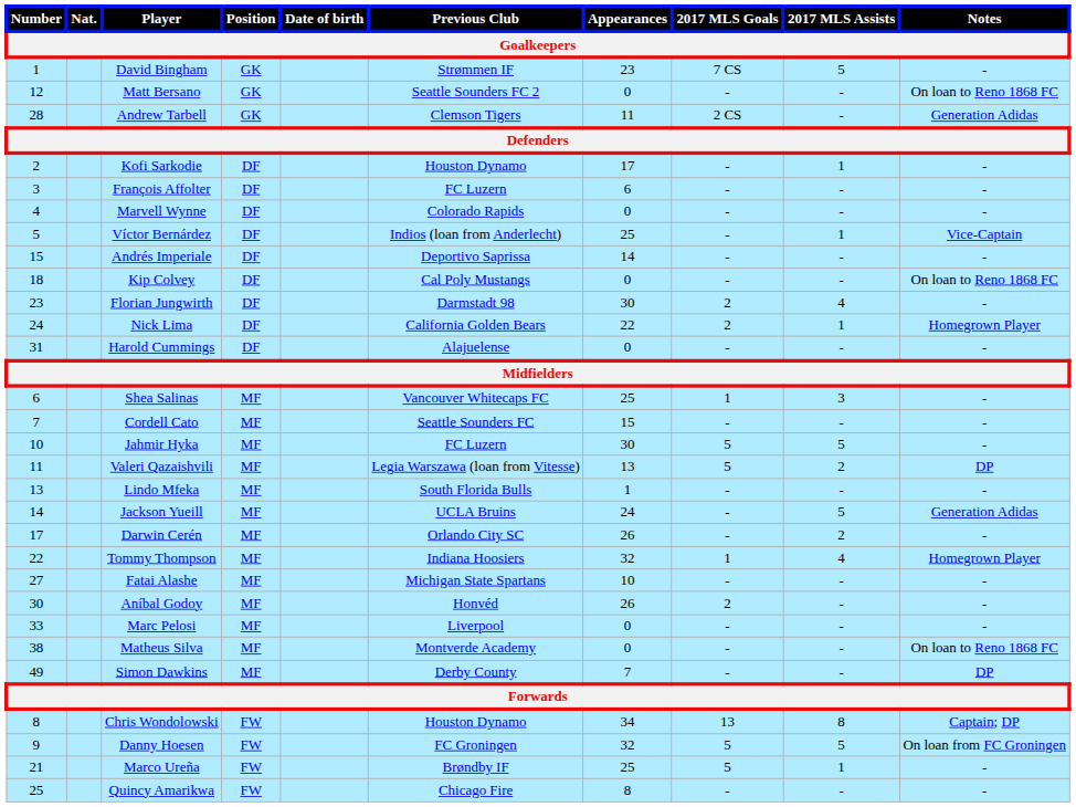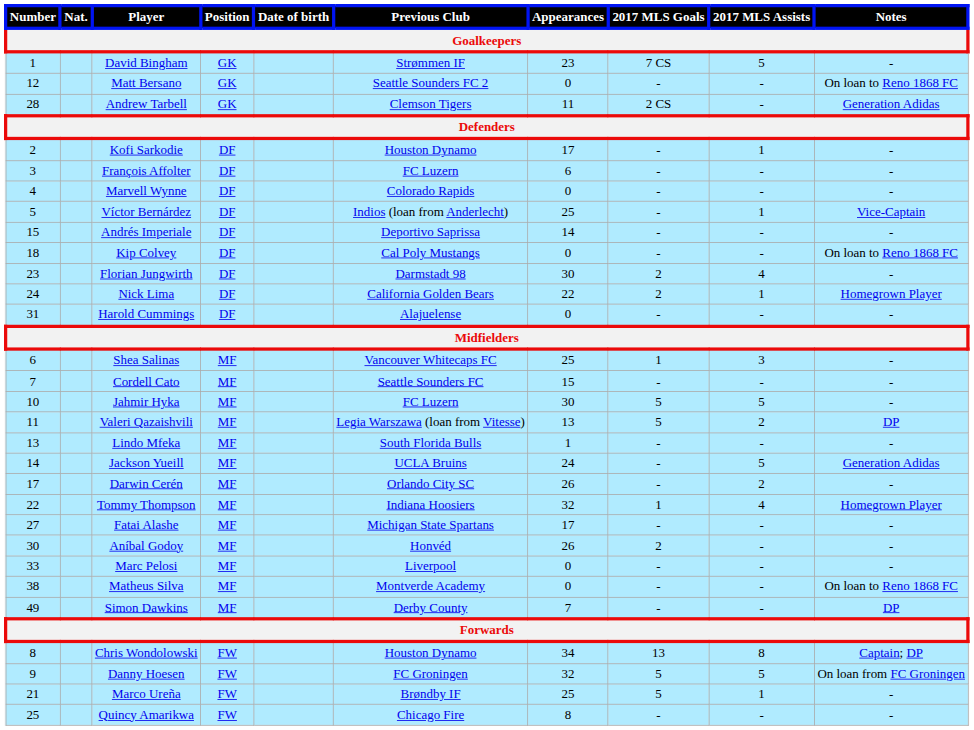 <table class="wikitable">
 <tr>
 <th style="background:#000000; color:#FFFFFF; border:4px solid #0014F3;" scope="col">Number</th>
 <th style="background:#000000; color:#FFFFFF; border:4px solid #0014F3;" scope="col">Nat.</th>
 <th style="background:#000000; color:#FFFFFF; border:4px solid #0014F3;" scope="col">Player</th>
 <th style="background:#000000; color:#FFFFFF; border:4px solid #0014F3;" scope="col">Position</th>
 <th style="background:#000000; color:#FFFFFF; border:4px solid #0014F3;" scope="col">Date of birth</th>
 <th style="background:#000000; color:#FFFFFF; border:4px solid #0014F3;" scope="col">Previous Club</th>
 <th style="background:#000000; color:#FFFFFF; border:4px solid #0014F3;" scope="col">Appearances</th>
 <th style="background:#000000; color:#FFFFFF; border:4px solid #0014F3;" scope="col">2017 MLS Goals</th>
 <th style="background:#000000; color:#FFFFFF; border:4px solid #0014F3;" scope="col">2017 MLS Assists</th>
 <th style="background:#000000; color:#FFFFFF; border:4px solid #0014F3;" scope="col">Notes</th>
 </tr>
 <tr style="text-align:center; background: solid #FFFFFF; color:#EB0A0A; border:4px solid #EB0A0A">
 <th colspan="10">Goalkeepers</th>
 </tr>
 <tr style="text-align:center; background: #B0EBFF;">
 <td>1</td>
 <td></td>
 <td><a href='#'>David Bingham</a></td>
 <td><a href='#'>GK</a></td>
 <td></td>
 <td> <a href='#'>Strømmen IF</a></td>
 <td>23</td>
 <td>7 CS</td>
 <td>5</td>
 <td>-</td>
 </tr>
 <tr style="text-align:center; background: #B0EBFF;">
 <td>12</td>
 <td></td>
 <td><a href='#'>Matt Bersano</a></td>
 <td><a href='#'>GK</a></td>
 <td></td>
 <td> <a href='#'>Seattle Sounders FC 2</a></td>
 <td>0</td>
 <td>-</td>
 <td>-</td>
 <td>On loan to <a href='#'>Reno 1868 FC</a></td>
 </tr>
 <tr style="text-align:center; background: #B0EBFF;">
 <td>28</td>
 <td></td>
 <td><a href='#'>Andrew Tarbell</a></td>
 <td><a href='#'>GK</a></td>
 <td></td>
 <td> <a href='#'>Clemson Tigers</a></td>
 <td>11</td>
 <td>2 CS</td>
 <td>-</td>
 <td><a href='#'>Generation Adidas</a></td>
 </tr>
 <tr style="text-align:center; background: solid #FFFFFF; color:#EB0A0A; border:4px solid #EB0A0A">
 <th colspan="10">Defenders</th>
 </tr>
 <tr style="text-align:center; background: #B0EBFF;">
 <td>2</td>
 <td></td>
 <td><a href='#'>Kofi Sarkodie</a></td>
 <td><a href='#'>DF</a></td>
 <td></td>
 <td> <a href='#'>Houston Dynamo</a></td>
 <td>17</td>
 <td>-</td>
 <td>1</td>
 <td>-</td>
 </tr>
 <tr style="text-align:center; background: #B0EBFF;">
 <td>3</td>
 <td></td>
 <td><a href='#'>François Affolter</a></td>
 <td><a href='#'>DF</a></td>
 <td></td>
 <td> <a href='#'>FC Luzern</a></td>
 <td>6</td>
 <td>-</td>
 <td>-</td>
 <td>-</td>
 </tr>
 <tr style="text-align:center; background: #B0EBFF;">
 <td>4</td>
 <td></td>
 <td><a href='#'>Marvell Wynne</a></td>
 <td><a href='#'>DF</a></td>
 <td></td>
 <td> <a href='#'>Colorado Rapids</a></td>
 <td>0</td>
 <td>-</td>
 <td>-</td>
 <td>-</td>
 </tr>
 <tr style="text-align:center; background: #B0EBFF;">
 <td>5</td>
 <td></td>
 <td><a href='#'>Víctor Bernárdez</a></td>
 <td><a href='#'>DF</a></td>
 <td></td>
 <td> <a href='#'>Indios</a> (loan from <a href='#'>Anderlecht</a>)</td>
 <td>25</td>
 <td>-</td>
 <td>1</td>
 <td><a href='#'>Vice-Captain</a></td>
 </tr>
 <tr style="text-align:center; background: #B0EBFF;">
 <td>15</td>
 <td></td>
 <td><a href='#'>Andrés Imperiale</a></td>
 <td><a href='#'>DF</a></td>
 <td></td>
 <td> <a href='#'>Deportivo Saprissa</a></td>
 <td>14</td>
 <td>-</td>
 <td>-</td>
 <td>-</td>
 </tr>
 <tr style="text-align:center; background: #B0EBFF;">
 <td>18</td>
 <td></td>
 <td><a href='#'>Kip Colvey</a></td>
 <td><a href='#'>DF</a></td>
 <td></td>
 <td> <a href='#'>Cal Poly Mustangs</a></td>
 <td>0</td>
 <td>-</td>
 <td>-</td>
 <td>On loan to <a href='#'>Reno 1868 FC</a></td>
 </tr>
 <tr style="text-align:center; background: #B0EBFF;">
 <td>23</td>
 <td></td>
 <td><a href='#'>Florian Jungwirth</a></td>
 <td><a href='#'>DF</a></td>
 <td></td>
 <td> <a href='#'>Darmstadt 98</a></td>
 <td>30</td>
 <td>2</td>
 <td>4</td>
 <td>-</td>
 </tr>
 <tr style="text-align:center; background: #B0EBFF;">
 <td>24</td>
 <td></td>
 <td><a href='#'>Nick Lima</a></td>
 <td><a href='#'>DF</a></td>
 <td></td>
 <td> <a href='#'>California Golden Bears</a></td>
 <td>22</td>
 <td>2</td>
 <td>1</td>
 <td><a href='#'>Homegrown Player</a></td>
 </tr>
 <tr style="text-align:center; background: #B0EBFF;">
 <td>31</td>
 <td></td>
 <td><a href='#'>Harold Cummings</a></td>
 <td><a href='#'>DF</a></td>
 <td></td>
 <td> <a href='#'>Alajuelense</a></td>
 <td>0</td>
 <td>-</td>
 <td>-</td>
 <td>-</td>
 </tr>
 <tr style="text-align:center; background:#FFFFFF; color:#EB0A0A; border:4px solid #EB0A0A">
 <th colspan="10">Midfielders</th>
 </tr>
 <tr style="text-align:center; background: #B0EBFF;">
 <td>6</td>
 <td></td>
 <td><a href='#'>Shea Salinas</a></td>
 <td><a href='#'>MF</a></td>
 <td></td>
 <td> <a href='#'>Vancouver Whitecaps FC</a></td>
 <td>25</td>
 <td>1</td>
 <td>3</td>
 <td>-</td>
 </tr>
 <tr style="text-align:center; background: #B0EBFF;">
 <td>7</td>
 <td></td>
 <td><a href='#'>Cordell Cato</a></td>
 <td><a href='#'>MF</a></td>
 <td></td>
 <td> <a href='#'>Seattle Sounders FC</a></td>
 <td>15</td>
 <td>-</td>
 <td>-</td>
 <td>-</td>
 </tr>
 <tr style="text-align:center; background: #B0EBFF;">
 <td>10</td>
 <td></td>
 <td><a href='#'>Jahmir Hyka</a></td>
 <td><a href='#'>MF</a></td>
 <td></td>
 <td> <a href='#'>FC Luzern</a></td>
 <td>30</td>
 <td>5</td>
 <td>5</td>
 <td>-</td>
 </tr>
 <tr style="text-align:center; background: #B0EBFF;">
 <td>11</td>
 <td></td>
 <td><a href='#'>Valeri Qazaishvili</a></td>
 <td><a href='#'>MF</a></td>
 <td></td>
 <td> <a href='#'>Legia Warszawa</a> (loan from <a href='#'>Vitesse</a>)</td>
 <td>13</td>
 <td>5</td>
 <td>2</td>
 <td><a href='#'>DP</a></td>
 </tr>
 <tr style="text-align:center; background: #B0EBFF;">
 <td>13</td>
 <td></td>
 <td><a href='#'>Lindo Mfeka</a></td>
 <td><a href='#'>MF</a></td>
 <td></td>
 <td> <a href='#'>South Florida Bulls</a></td>
 <td>1</td>
 <td>-</td>
 <td>-</td>
 <td>-</td>
 </tr>
 <tr style="text-align:center; background: #B0EBFF;">
 <td>14</td>
 <td></td>
 <td><a href='#'>Jackson Yueill</a></td>
 <td><a href='#'>MF</a></td>
 <td></td>
 <td> <a href='#'>UCLA Bruins</a></td>
 <td>24</td>
 <td>-</td>
 <td>5</td>
 <td><a href='#'>Generation Adidas</a></td>
 </tr>
 <tr style="text-align:center; background: #B0EBFF;">
 <td>17</td>
 <td></td>
 <td><a href='#'>Darwin Cerén</a></td>
 <td><a href='#'>MF</a></td>
 <td></td>
 <td> <a href='#'>Orlando City SC</a></td>
 <td>26</td>
 <td>-</td>
 <td>2</td>
 <td>-</td>
 </tr>
 <tr style="text-align:center; background: #B0EBFF;">
 <td>22</td>
 <td></td>
 <td><a href='#'>Tommy Thompson</a></td>
 <td><a href='#'>MF</a></td>
 <td></td>
 <td> <a href='#'>Indiana Hoosiers</a></td>
 <td>32</td>
 <td>1</td>
 <td>4</td>
 <td><a href='#'>Homegrown Player</a></td>
 </tr>
 <tr style="text-align:center; background: #B0EBFF;">
 <td>27</td>
 <td></td>
 <td><a href='#'>Fatai Alashe</a></td>
 <td><a href='#'>MF</a></td>
 <td></td>
 <td> <a href='#'>Michigan State Spartans</a></td>
-<td>10</td>
+<td>17</td>
 <td>-</td>
 <td>-</td>
 <td>-</td>
 </tr>
 <tr style="text-align:center; background: #B0EBFF;">
 <td>30</td>
 <td></td>
 <td><a href='#'>Aníbal Godoy</a></td>
 <td><a href='#'>MF</a></td>
 <td></td>
 <td> <a href='#'>Honvéd</a></td>
 <td>26</td>
 <td>2</td>
 <td>-</td>
 <td>-</td>
 </tr>
 <tr style="text-align:center; background: #B0EBFF;">
 <td>33</td>
 <td></td>
 <td><a href='#'>Marc Pelosi</a></td>
 <td><a href='#'>MF</a></td>
 <td></td>
 <td> <a href='#'>Liverpool</a></td>
 <td>0</td>
 <td>-</td>
 <td>-</td>
 <td>-</td>
 </tr>
 <tr style="text-align:center; background: #B0EBFF;">
 <td>38</td>
 <td></td>
 <td><a href='#'>Matheus Silva</a></td>
 <td><a href='#'>MF</a></td>
 <td></td>
 <td> <a href='#'>Montverde Academy</a></td>
 <td>0</td>
 <td>-</td>
 <td>-</td>
 <td>On loan to <a href='#'>Reno 1868 FC</a></td>
 </tr>
 <tr style="text-align:center; background: #B0EBFF;">
 <td>49</td>
 <td></td>
 <td><a href='#'>Simon Dawkins</a></td>
 <td><a href='#'>MF</a></td>
 <td></td>
 <td> <a href='#'>Derby County</a></td>
 <td>7</td>
 <td>-</td>
 <td>-</td>
 <td><a href='#'>DP</a></td>
 </tr>
 <tr style="text-align:center; background:#FFFFFF; color:#EB0A0A; border:4px solid #EB0A0A">
 <th colspan="10">Forwards</th>
 </tr>
 <tr style="text-align:center; background: #B0EBFF;">
 <td>8</td>
 <td></td>
 <td><a href='#'>Chris Wondolowski</a></td>
 <td><a href='#'>FW</a></td>
 <td></td>
 <td> <a href='#'>Houston Dynamo</a></td>
 <td>34</td>
 <td>13</td>
 <td>8</td>
 <td><a href='#'>Captain</a>; <a href='#'>DP</a></td>
 </tr>
 <tr style="text-align:center; background: #B0EBFF;">
 <td>9</td>
 <td></td>
 <td><a href='#'>Danny Hoesen</a></td>
 <td><a href='#'>FW</a></td>
 <td></td>
 <td> <a href='#'>FC Groningen</a></td>
 <td>32</td>
 <td>5</td>
 <td>5</td>
 <td>On loan from <a href='#'>FC Groningen</a></td>
 </tr>
 <tr style="text-align:center; background: #B0EBFF;">
 <td>21</td>
 <td></td>
 <td><a href='#'>Marco Ureña</a></td>
 <td><a href='#'>FW</a></td>
 <td></td>
 <td> <a href='#'>Brøndby IF</a></td>
 <td>25</td>
 <td>5</td>
 <td>1</td>
 <td>-</td>
 </tr>
 <tr style="text-align:center; background: #B0EBFF;">
 <td>25</td>
 <td></td>
 <td><a href='#'>Quincy Amarikwa</a></td>
 <td><a href='#'>FW</a></td>
 <td></td>
 <td> <a href='#'>Chicago Fire</a></td>
 <td>8</td>
 <td>-</td>
 <td>-</td>
 <td>-</td>
 </tr>
 </table>
